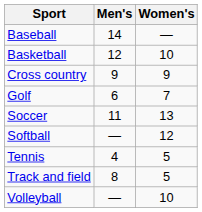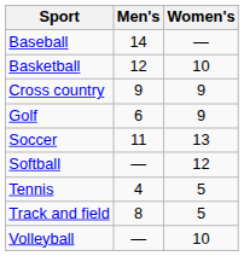 <table class="wikitable" style="text-align: center;">
 <tr>
 <th scope="col">Sport</th>
 <th scope="col">Men's</th>
 <th scope="col">Women's</th>
 </tr>
 <tr>
 <td style="text-align: left;"><a href='#'>Baseball</a></td>
 <td>14</td>
 <td>—</td>
 </tr>
 <tr>
 <td style="text-align: left;"><a href='#'>Basketball</a></td>
 <td>12</td>
 <td>10</td>
 </tr>
 <tr>
 <td style="text-align: left;"><a href='#'>Cross country</a></td>
 <td>9</td>
 <td>9</td>
 </tr>
 <tr>
 <td style="text-align: left;"><a href='#'>Golf</a></td>
 <td>6</td>
-<td>7</td>
+<td>9</td>
 </tr>
 <tr>
 <td style="text-align: left;"><a href='#'>Soccer</a></td>
 <td>11</td>
 <td>13</td>
 </tr>
 <tr>
 <td style="text-align: left;"><a href='#'>Softball</a></td>
 <td>—</td>
 <td>12</td>
 </tr>
 <tr>
 <td style="text-align: left;"><a href='#'>Tennis</a></td>
 <td>4</td>
 <td>5</td>
 </tr>
 <tr>
 <td style="text-align: left;"><a href='#'>Track and field</a></td>
 <td>8</td>
 <td>5</td>
 </tr>
 <tr>
 <td style="text-align: left;"><a href='#'>Volleyball</a></td>
 <td>—</td>
 <td>10</td>
 </tr>
 </table>
